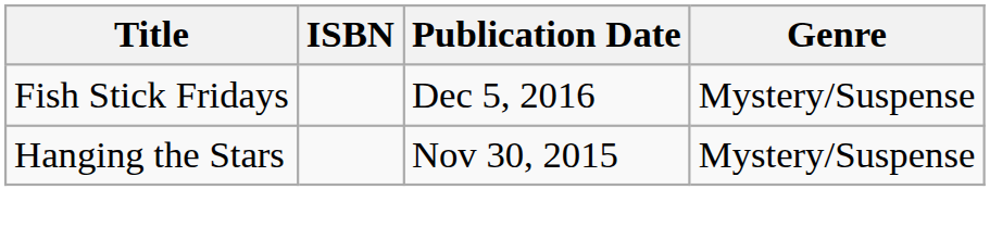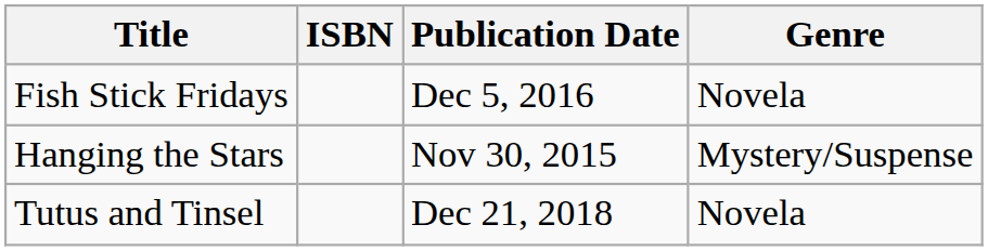 <table class="wikitable">
 <tr>
 <th>Title</th>
 <th>ISBN</th>
 <th>Publication Date</th>
 <th>Genre</th>
 </tr>
 <tr>
 <td>Fish Stick Fridays</td>
 <td></td>
 <td>Dec 5, 2016</td>
-<td>Mystery/Suspense</td>
+<td>Novela</td>
 </tr>
 <tr>
 <td>Hanging the Stars</td>
 <td></td>
 <td>Nov 30, 2015</td>
 <td>Mystery/Suspense</td>
 </tr>
+<tr>
+<td>Tutus and Tinsel</td>
+<td></td>
+<td>Dec 21, 2018</td>
+<td>Novela</td>
+</tr>
 </table>
